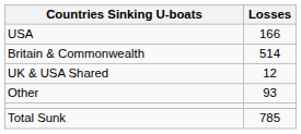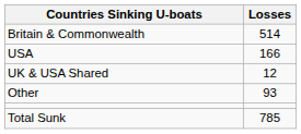 <table class="wikitable">
 <tr>
 <th scope="col" style="width: 300px;">Countries Sinking U-boats</th>
 <th scope="col" width="60px">Losses</th>
 </tr>
 <tr>
+<td>Britain & Commonwealth</td>
+<td align="center">514</td>
+</tr>
+<tr>
 <td>USA</td>
 <td align="center">166</td>
-</tr>
-<tr>
-<td>Britain & Commonwealth</td>
-<td align="center">514</td>
 </tr>
 <tr>
 <td>UK & USA Shared</td>
 <td align="center">12</td>
 </tr>
 <tr>
 <td>Other</td>
 <td align="center">93</td>
 </tr>
 <tr>
 <td></td>
 </tr>
 <tr>
 <td>Total Sunk</td>
 <td align="center">785</td>
 </tr>
 </table>
